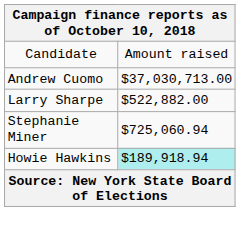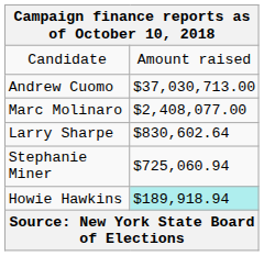 <table class="wikitable">
 <tr>
 <th colspan="2">Campaign finance reports as of October 10, 2018</th>
 </tr>
 <tr style="text-align:center;">
 <td style="padding:5px; width:100px;">Candidate</td>
 <td style="padding:5px; width:100px;">Amount raised</td>
 </tr>
 <tr>
 <td>Andrew Cuomo</td>
 <td>$37,030,713.00</td>
 </tr>
 <tr>
+<td>Marc Molinaro</td>
+<td>$2,408,077.00</td>
+</tr>
+<tr>
 <td>Larry Sharpe</td>
-<td>$522,882.00</td>
+<td>$830,602.64</td>
 </tr>
 <tr>
 <td>Stephanie Miner</td>
 <td>$725,060.94</td>
 </tr>
 <tr>
 <td>Howie Hawkins</td>
 <td style="background: paleturquoise;">$189,918.94</td>
 </tr>
 <tr>
 <th colspan="2">Source: New York State Board of Elections</th>
 </tr>
 </table>
